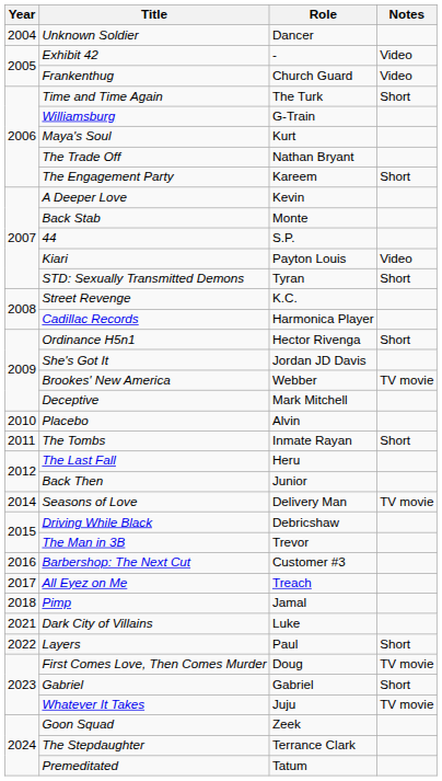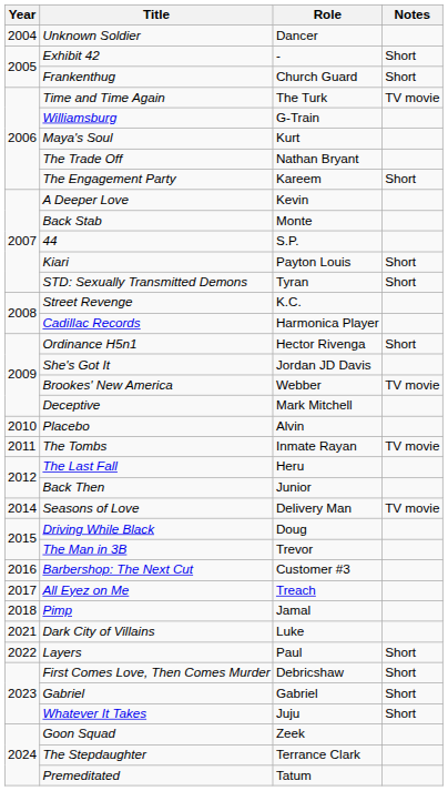 <table class="wikitable plainrowheaders sortable" style="margin-right: 0;">
 <tr>
 <th>Year</th>
 <th>Title</th>
 <th>Role</th>
 <th>Notes</th>
 </tr>
 <tr>
 <td>2004</td>
 <td><em>Unknown Soldier</em></td>
 <td>Dancer</td>
 <td></td>
 </tr>
 <tr>
 <td rowspan="2">2005</td>
 <td><em>Exhibit 42</em></td>
 <td>-</td>
-<td>Video</td>
+<td>Short</td>
 </tr>
 <tr>
 <td><em>Frankenthug</em></td>
 <td>Church Guard</td>
-<td>Video</td>
+<td>Short</td>
 </tr>
 <tr>
 <td rowspan="5">2006</td>
 <td><em>Time and Time Again</em></td>
 <td>The Turk</td>
-<td>Short</td>
+<td>TV movie</td>
 </tr>
 <tr>
 <td><em><a href='#'>Williamsburg</a></em></td>
 <td>G-Train</td>
 <td></td>
 </tr>
 <tr>
 <td><em>Maya's Soul</em></td>
 <td>Kurt</td>
 <td></td>
 </tr>
 <tr>
 <td><em>The Trade Off</em></td>
 <td>Nathan Bryant</td>
 <td></td>
 </tr>
 <tr>
 <td><em>The Engagement Party</em></td>
 <td>Kareem</td>
 <td>Short</td>
 </tr>
 <tr>
 <td rowspan="5">2007</td>
 <td><em>A Deeper Love</em></td>
 <td>Kevin</td>
 <td></td>
 </tr>
 <tr>
 <td><em>Back Stab</em></td>
 <td>Monte</td>
 <td></td>
 </tr>
 <tr>
 <td><em>44</em></td>
 <td>S.P.</td>
 <td></td>
 </tr>
 <tr>
 <td><em>Kiari</em></td>
 <td>Payton Louis</td>
-<td>Video</td>
+<td>Short</td>
 </tr>
 <tr>
 <td><em>STD: Sexually Transmitted Demons</em></td>
 <td>Tyran</td>
 <td>Short</td>
 </tr>
 <tr>
 <td rowspan="2">2008</td>
 <td><em>Street Revenge</em></td>
 <td>K.C.</td>
 <td></td>
 </tr>
 <tr>
 <td><em><a href='#'>Cadillac Records</a></em></td>
 <td>Harmonica Player</td>
 <td></td>
 </tr>
 <tr>
 <td rowspan="4">2009</td>
 <td><em>Ordinance H5n1</em></td>
 <td>Hector Rivenga</td>
 <td>Short</td>
 </tr>
 <tr>
 <td><em>She's Got It</em></td>
 <td>Jordan JD Davis</td>
 <td></td>
 </tr>
 <tr>
 <td><em>Brookes' New America</em></td>
 <td>Webber</td>
 <td>TV movie</td>
 </tr>
 <tr>
 <td><em>Deceptive</em></td>
 <td>Mark Mitchell</td>
 <td></td>
 </tr>
 <tr>
 <td>2010</td>
 <td><em>Placebo</em></td>
 <td>Alvin</td>
 <td></td>
 </tr>
 <tr>
 <td>2011</td>
 <td><em>The Tombs</em></td>
 <td>Inmate Rayan</td>
-<td>Short</td>
+<td>TV movie</td>
 </tr>
 <tr>
 <td rowspan="2">2012</td>
 <td><em><a href='#'>The Last Fall</a></em></td>
 <td>Heru</td>
 <td></td>
 </tr>
 <tr>
 <td><em>Back Then</em></td>
 <td>Junior</td>
 <td></td>
 </tr>
 <tr>
 <td>2014</td>
 <td><em>Seasons of Love</em></td>
 <td>Delivery Man</td>
 <td>TV movie</td>
 </tr>
 <tr>
 <td rowspan="2">2015</td>
 <td><em><a href='#'>Driving While Black</a></em></td>
-<td>Debricshaw</td>
+<td>Doug</td>
 <td></td>
 </tr>
 <tr>
 <td><em><a href='#'>The Man in 3B</a></em></td>
 <td>Trevor</td>
 <td></td>
 </tr>
 <tr>
 <td>2016</td>
 <td><em><a href='#'>Barbershop: The Next Cut</a></em></td>
 <td>Customer #3</td>
 <td></td>
 </tr>
 <tr>
 <td>2017</td>
 <td><em><a href='#'>All Eyez on Me</a></em></td>
 <td><a href='#'>Treach</a></td>
 <td></td>
 </tr>
 <tr>
 <td>2018</td>
 <td><em><a href='#'>Pimp</a></em></td>
 <td>Jamal</td>
 <td></td>
 </tr>
 <tr>
 <td>2021</td>
 <td><em>Dark City of Villains</em></td>
 <td>Luke</td>
 <td></td>
 </tr>
 <tr>
 <td>2022</td>
 <td><em>Layers</em></td>
 <td>Paul</td>
 <td>Short</td>
 </tr>
 <tr>
 <td rowspan="3">2023</td>
 <td><em>First Comes Love, Then Comes Murder</em></td>
-<td>Doug</td>
-<td>TV movie</td>
+<td>Debricshaw</td>
+<td>Short</td>
 </tr>
 <tr>
 <td><em>Gabriel</em></td>
 <td>Gabriel</td>
 <td>Short</td>
 </tr>
 <tr>
 <td><em><a href='#'>Whatever It Takes</a></em></td>
 <td>Juju</td>
-<td>TV movie</td>
+<td>Short</td>
 </tr>
 <tr>
 <td rowspan="3">2024</td>
 <td><em>Goon Squad</em></td>
 <td>Zeek</td>
 <td></td>
 </tr>
 <tr>
 <td><em>The Stepdaughter</em></td>
 <td>Terrance Clark</td>
 <td></td>
 </tr>
 <tr>
 <td><em>Premeditated</em></td>
 <td>Tatum</td>
 <td></td>
 </tr>
 </table>
